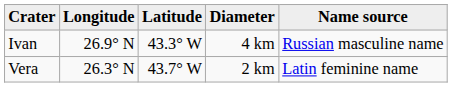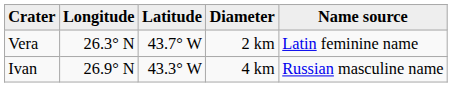 <table class="wikitable">
 <tr>
 <th style="background:#eeeeee;">Crater</th>
 <th style="background:#eeeeee;">Longitude</th>
 <th style="background:#eeeeee;">Latitude</th>
 <th style="background:#eeeeee;">Diameter</th>
 <th style="background:#eeeeee;">Name source</th>
 </tr>
 <tr>
+<td>Vera</td>
+<td align="right">26.3° N</td>
+<td align="right">43.7° W</td>
+<td align="right">2 km</td>
+<td><a href='#'>Latin</a> feminine name</td>
+</tr>
+<tr>
 <td>Ivan</td>
 <td align="right">26.9° N</td>
 <td align="right">43.3° W</td>
 <td align="right">4 km</td>
 <td><a href='#'>Russian</a> masculine name</td>
 </tr>
-<tr>
-<td>Vera</td>
-<td align="right">26.3° N</td>
-<td align="right">43.7° W</td>
-<td align="right">2 km</td>
-<td><a href='#'>Latin</a> feminine name</td>
-</tr>
 </table>
